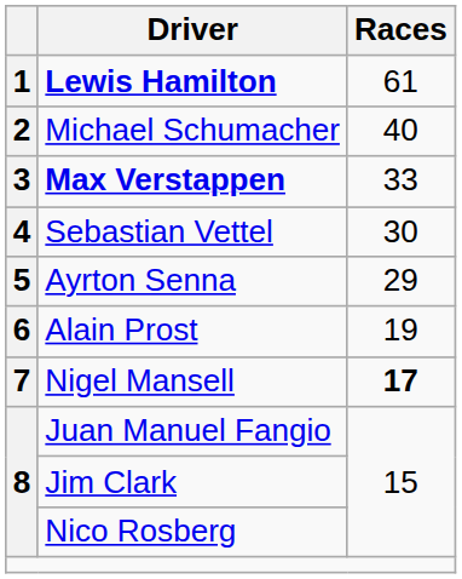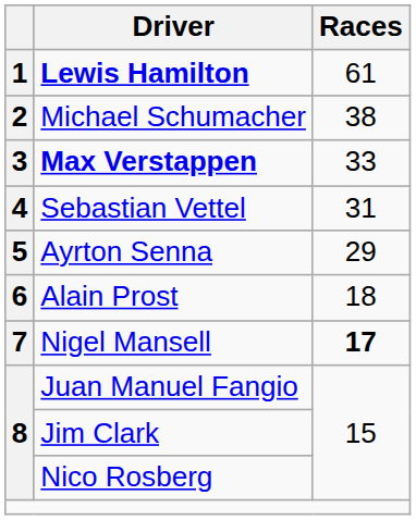 <table class="wikitable" style="text-align:center">
 <tr>
 <th></th>
 <th>Driver</th>
 <th>Races</th>
 </tr>
 <tr>
 <th>1</th>
 <td align=left> <strong><a href='#'>Lewis Hamilton</a></strong></td>
 <td>61</td>
 </tr>
 <tr>
 <th>2</th>
 <td align=left> <a href='#'>Michael Schumacher</a></td>
-<td>40</td>
+<td>38</td>
 </tr>
 <tr>
 <th>3</th>
 <td align=left> <strong><a href='#'>Max Verstappen</a></strong></td>
 <td>33</td>
 </tr>
 <tr>
 <th>4</th>
 <td align=left> <a href='#'>Sebastian Vettel</a></td>
-<td>30</td>
+<td>31</td>
 </tr>
 <tr>
 <th>5</th>
 <td align=left> <a href='#'>Ayrton Senna</a></td>
 <td>29</td>
 </tr>
 <tr>
 <th>6</th>
 <td align=left> <a href='#'>Alain Prost</a></td>
-<td>19</td>
+<td>18</td>
 </tr>
 <tr>
 <th>7</th>
 <td align=left> <a href='#'>Nigel Mansell</a></td>
 <td><strong>17</strong></td>
 </tr>
 <tr>
 <th rowspan=3>8</th>
 <td align=left> <a href='#'>Juan Manuel Fangio</a></td>
 <td rowspan=3>15</td>
 </tr>
 <tr>
 <td align=left> <a href='#'>Jim Clark</a></td>
 </tr>
 <tr>
 <td align=left> <a href='#'>Nico Rosberg</a></td>
 </tr>
 <tr>
 <td colspan=3></td>
 </tr>
 </table>
